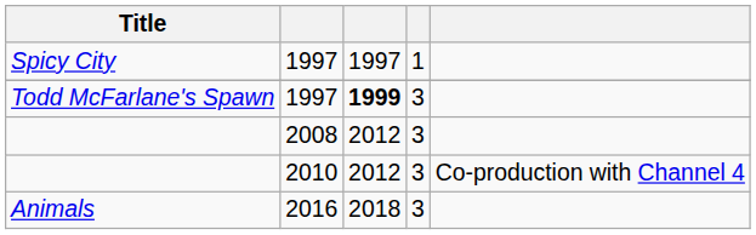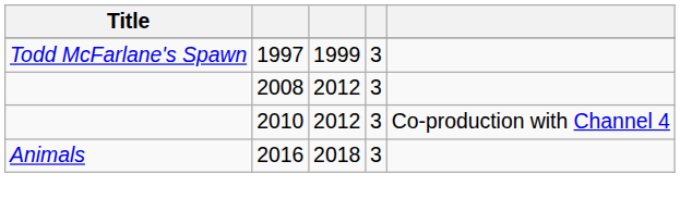 <table class="wikitable sortable">
 <tr>
 <th>Title</th>
 <th></th>
 <th></th>
 <th></th>
 <th></th>
 </tr>
 <tr>
-<td><em><a href='#'>Spicy City</a></em></td>
-<td>1997</td>
-<td>1997</td>
-<td>1</td>
-<td></td>
-</tr>
-<tr>
 </tr>
 <tr>
 <td><em><a href='#'>Todd McFarlane's Spawn</a></em></td>
 <td>1997</td>
-<td><strong>1999</strong></td>
+<td>1999</td>
 <td>3</td>
 <td></td>
 </tr>
 <tr>
 <td><em></em></td>
 <td>2008</td>
 <td>2012</td>
 <td>3</td>
 <td></td>
 </tr>
 <tr>
 <td><em></em></td>
 <td>2010</td>
 <td>2012</td>
 <td>3</td>
 <td>Co-production with <a href='#'>Channel 4</a></td>
 </tr>
 <tr>
 <td><em><a href='#'>Animals</a></em></td>
 <td>2016</td>
 <td>2018</td>
 <td>3</td>
 <td></td>
 </tr>
 </table>
